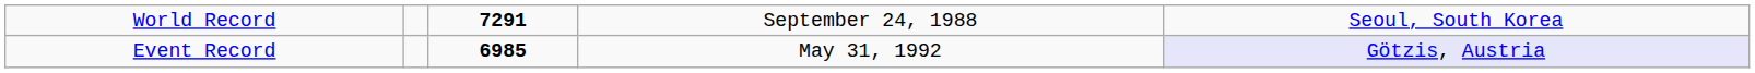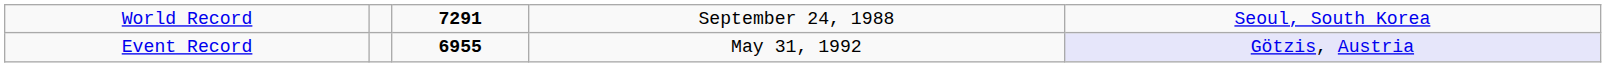 <table class="wikitable" style=" text-align:center; font-size:105%;" width="95%">
 <tr>
 <td><a href='#'>World Record</a></td>
 <td></td>
 <td><strong>7291</strong></td>
 <td>September 24, 1988</td>
 <td> <a href='#'>Seoul, South Korea</a></td>
 </tr>
 <tr>
 <td><a href='#'>Event Record</a></td>
 <td></td>
-<td><strong>6985</strong></td>
+<td><strong>6955</strong></td>
 <td>May 31, 1992</td>
 <td style="background: lavender;"> <a href='#'>Götzis</a>, <a href='#'>Austria</a></td>
 </tr>
 </table>
